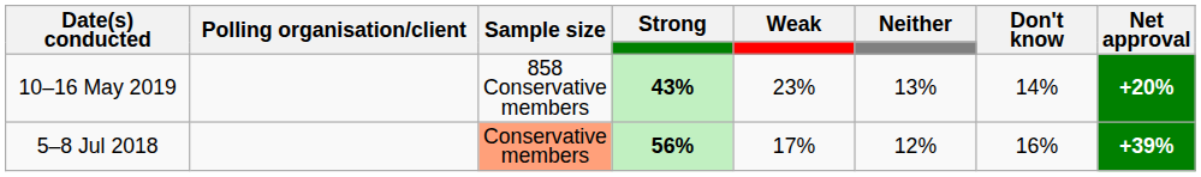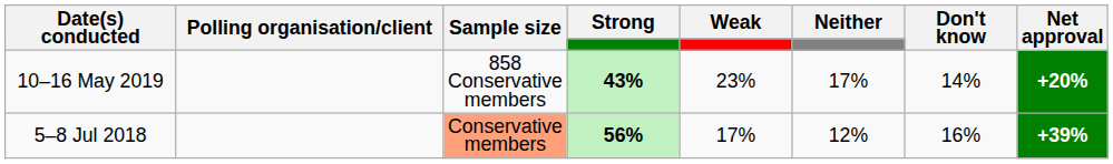 <table class="wikitable collapsible sortable" style="text-align:center;font-size:95%;line-height:14px;">
 <tr>
 <th rowspan="2" style="width:125px;">Date(s)<br>conducted</th>
 <th rowspan="2" style="width:200px;">Polling organisation/client</th>
 <th rowspan="2" style="width:60px;">Sample size</th>
 <th class="unsortable" style="width:80px;">Strong</th>
 <th class="unsortable" style="width: 80px;">Weak</th>
 <th class="unsortable" style="width:80px;">Neither</th>
 <th rowspan="2" class="unsortable" style="width:80px;">Don't know</th>
 <th rowspan="2" class="unsortable" style="width:20px;">Net approval</th>
 </tr>
 <tr>
 <th class="unsortable" style="background:green;width:60px;"></th>
 <th class="unsortable" style="background:red;width:60px;"></th>
 <th class="unsortable" style="background:grey;width:60px;"></th>
 </tr>
 <tr>
 <td>10–16 May 2019</td>
 <td></td>
 <td>858 Conservative members</td>
 <td style="background:#C1F0C1"><strong>43%</strong></td>
 <td>23%</td>
-<td>13%</td>
+<td>17%</td>
 <td>14%</td>
 <td style="background:green;color:white;"><strong>+20%</strong></td>
 </tr>
 <tr>
 <td>5–8 Jul 2018</td>
 <td></td>
 <td style="background: lightsalmon;">Conservative members</td>
 <td style="background:#C1F0C1"><strong>56%</strong></td>
 <td>17%</td>
 <td>12%</td>
 <td>16%</td>
 <td style="background:green;color:white;"><strong>+39%</strong></td>
 </tr>
 </table>
